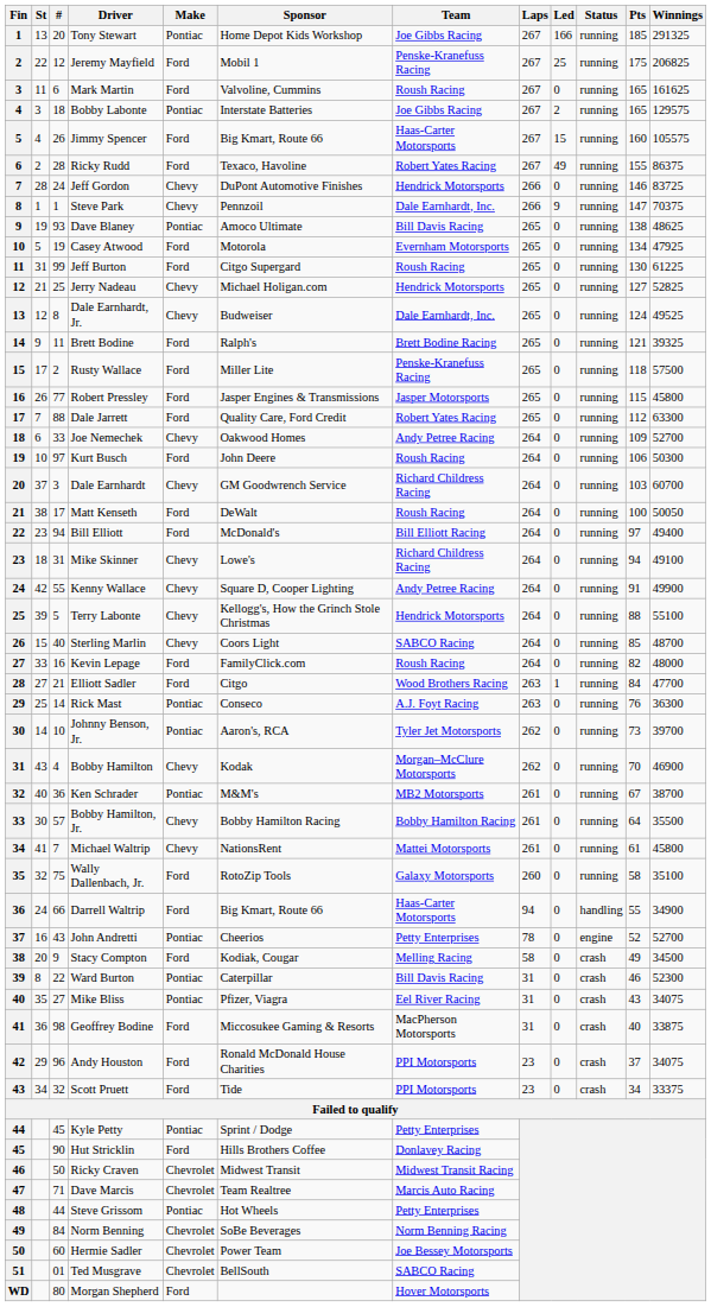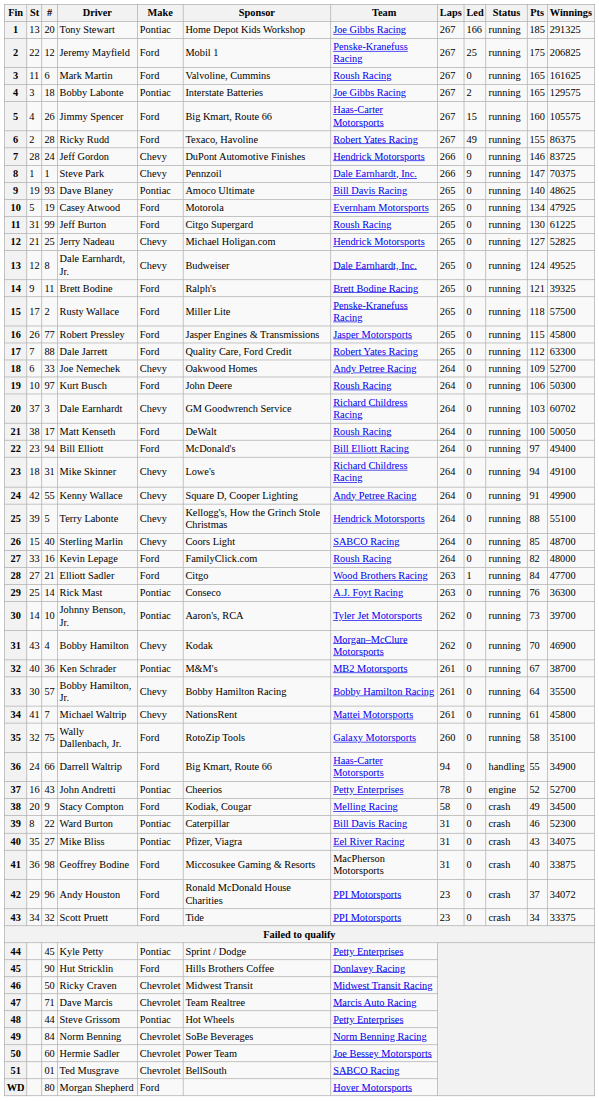 <table class="wikitable" style="font-size:95%">
 <tr>
 <th>Fin</th>
 <th>St</th>
 <th>#</th>
 <th>Driver</th>
 <th>Make</th>
 <th>Sponsor</th>
 <th>Team</th>
 <th>Laps</th>
 <th>Led</th>
 <th>Status</th>
 <th>Pts</th>
 <th>Winnings</th>
 </tr>
 <tr>
 <th>1</th>
 <td>13</td>
 <td>20</td>
 <td>Tony Stewart</td>
 <td>Pontiac</td>
 <td>Home Depot Kids Workshop</td>
 <td><a href='#'>Joe Gibbs Racing</a></td>
 <td>267</td>
 <td>166</td>
 <td>running</td>
 <td>185</td>
 <td>291325</td>
 </tr>
 <tr>
 <th>2</th>
 <td>22</td>
 <td>12</td>
 <td>Jeremy Mayfield</td>
 <td>Ford</td>
 <td>Mobil 1</td>
 <td><a href='#'>Penske-Kranefuss Racing</a></td>
 <td>267</td>
 <td>25</td>
 <td>running</td>
 <td>175</td>
 <td>206825</td>
 </tr>
 <tr>
 <th>3</th>
 <td>11</td>
 <td>6</td>
 <td>Mark Martin</td>
 <td>Ford</td>
 <td>Valvoline, Cummins</td>
 <td><a href='#'>Roush Racing</a></td>
 <td>267</td>
 <td>0</td>
 <td>running</td>
 <td>165</td>
 <td>161625</td>
 </tr>
 <tr>
 <th>4</th>
 <td>3</td>
 <td>18</td>
 <td>Bobby Labonte</td>
 <td>Pontiac</td>
 <td>Interstate Batteries</td>
 <td><a href='#'>Joe Gibbs Racing</a></td>
 <td>267</td>
 <td>2</td>
 <td>running</td>
 <td>165</td>
 <td>129575</td>
 </tr>
 <tr>
 <th>5</th>
 <td>4</td>
 <td>26</td>
 <td>Jimmy Spencer</td>
 <td>Ford</td>
 <td>Big Kmart, Route 66</td>
 <td><a href='#'>Haas-Carter Motorsports</a></td>
 <td>267</td>
 <td>15</td>
 <td>running</td>
 <td>160</td>
 <td>105575</td>
 </tr>
 <tr>
 <th>6</th>
 <td>2</td>
 <td>28</td>
 <td>Ricky Rudd</td>
 <td>Ford</td>
 <td>Texaco, Havoline</td>
 <td><a href='#'>Robert Yates Racing</a></td>
 <td>267</td>
 <td>49</td>
 <td>running</td>
 <td>155</td>
 <td>86375</td>
 </tr>
 <tr>
 <th>7</th>
 <td>28</td>
 <td>24</td>
 <td>Jeff Gordon</td>
 <td>Chevy</td>
 <td>DuPont Automotive Finishes</td>
 <td><a href='#'>Hendrick Motorsports</a></td>
 <td>266</td>
 <td>0</td>
 <td>running</td>
 <td>146</td>
 <td>83725</td>
 </tr>
 <tr>
 <th>8</th>
 <td>1</td>
 <td>1</td>
 <td>Steve Park</td>
 <td>Chevy</td>
 <td>Pennzoil</td>
 <td><a href='#'>Dale Earnhardt, Inc.</a></td>
 <td>266</td>
 <td>9</td>
 <td>running</td>
 <td>147</td>
 <td>70375</td>
 </tr>
 <tr>
 <th>9</th>
 <td>19</td>
 <td>93</td>
 <td>Dave Blaney</td>
 <td>Pontiac</td>
 <td>Amoco Ultimate</td>
 <td><a href='#'>Bill Davis Racing</a></td>
 <td>265</td>
 <td>0</td>
 <td>running</td>
-<td>138</td>
+<td>140</td>
 <td>48625</td>
 </tr>
 <tr>
 <th>10</th>
 <td>5</td>
 <td>19</td>
 <td>Casey Atwood</td>
 <td>Ford</td>
 <td>Motorola</td>
 <td><a href='#'>Evernham Motorsports</a></td>
 <td>265</td>
 <td>0</td>
 <td>running</td>
 <td>134</td>
 <td>47925</td>
 </tr>
 <tr>
 <th>11</th>
 <td>31</td>
 <td>99</td>
 <td>Jeff Burton</td>
 <td>Ford</td>
 <td>Citgo Supergard</td>
 <td><a href='#'>Roush Racing</a></td>
 <td>265</td>
 <td>0</td>
 <td>running</td>
 <td>130</td>
 <td>61225</td>
 </tr>
 <tr>
 <th>12</th>
 <td>21</td>
 <td>25</td>
 <td>Jerry Nadeau</td>
 <td>Chevy</td>
 <td>Michael Holigan.com</td>
 <td><a href='#'>Hendrick Motorsports</a></td>
 <td>265</td>
 <td>0</td>
 <td>running</td>
 <td>127</td>
 <td>52825</td>
 </tr>
 <tr>
 <th>13</th>
 <td>12</td>
 <td>8</td>
 <td>Dale Earnhardt, Jr.</td>
 <td>Chevy</td>
 <td>Budweiser</td>
 <td><a href='#'>Dale Earnhardt, Inc.</a></td>
 <td>265</td>
 <td>0</td>
 <td>running</td>
 <td>124</td>
 <td>49525</td>
 </tr>
 <tr>
 <th>14</th>
 <td>9</td>
 <td>11</td>
 <td>Brett Bodine</td>
 <td>Ford</td>
 <td>Ralph's</td>
 <td><a href='#'>Brett Bodine Racing</a></td>
 <td>265</td>
 <td>0</td>
 <td>running</td>
 <td>121</td>
 <td>39325</td>
 </tr>
 <tr>
 <th>15</th>
 <td>17</td>
 <td>2</td>
 <td>Rusty Wallace</td>
 <td>Ford</td>
 <td>Miller Lite</td>
 <td><a href='#'>Penske-Kranefuss Racing</a></td>
 <td>265</td>
 <td>0</td>
 <td>running</td>
 <td>118</td>
 <td>57500</td>
 </tr>
 <tr>
 <th>16</th>
 <td>26</td>
 <td>77</td>
 <td>Robert Pressley</td>
 <td>Ford</td>
 <td>Jasper Engines & Transmissions</td>
 <td><a href='#'>Jasper Motorsports</a></td>
 <td>265</td>
 <td>0</td>
 <td>running</td>
 <td>115</td>
 <td>45800</td>
 </tr>
 <tr>
 <th>17</th>
 <td>7</td>
 <td>88</td>
 <td>Dale Jarrett</td>
 <td>Ford</td>
 <td>Quality Care, Ford Credit</td>
 <td><a href='#'>Robert Yates Racing</a></td>
 <td>265</td>
 <td>0</td>
 <td>running</td>
 <td>112</td>
 <td>63300</td>
 </tr>
 <tr>
 <th>18</th>
 <td>6</td>
 <td>33</td>
 <td>Joe Nemechek</td>
 <td>Chevy</td>
 <td>Oakwood Homes</td>
 <td><a href='#'>Andy Petree Racing</a></td>
 <td>264</td>
 <td>0</td>
 <td>running</td>
 <td>109</td>
 <td>52700</td>
 </tr>
 <tr>
 <th>19</th>
 <td>10</td>
 <td>97</td>
 <td>Kurt Busch</td>
 <td>Ford</td>
 <td>John Deere</td>
 <td><a href='#'>Roush Racing</a></td>
 <td>264</td>
 <td>0</td>
 <td>running</td>
 <td>106</td>
 <td>50300</td>
 </tr>
 <tr>
 <th>20</th>
 <td>37</td>
 <td>3</td>
 <td>Dale Earnhardt</td>
 <td>Chevy</td>
 <td>GM Goodwrench Service</td>
 <td><a href='#'>Richard Childress Racing</a></td>
 <td>264</td>
 <td>0</td>
 <td>running</td>
 <td>103</td>
-<td>60700</td>
+<td>60702</td>
 </tr>
 <tr>
 <th>21</th>
 <td>38</td>
 <td>17</td>
 <td>Matt Kenseth</td>
 <td>Ford</td>
 <td>DeWalt</td>
 <td><a href='#'>Roush Racing</a></td>
 <td>264</td>
 <td>0</td>
 <td>running</td>
 <td>100</td>
 <td>50050</td>
 </tr>
 <tr>
 <th>22</th>
 <td>23</td>
 <td>94</td>
 <td>Bill Elliott</td>
 <td>Ford</td>
 <td>McDonald's</td>
 <td><a href='#'>Bill Elliott Racing</a></td>
 <td>264</td>
 <td>0</td>
 <td>running</td>
 <td>97</td>
 <td>49400</td>
 </tr>
 <tr>
 <th>23</th>
 <td>18</td>
 <td>31</td>
 <td>Mike Skinner</td>
 <td>Chevy</td>
 <td>Lowe's</td>
 <td><a href='#'>Richard Childress Racing</a></td>
 <td>264</td>
 <td>0</td>
 <td>running</td>
 <td>94</td>
 <td>49100</td>
 </tr>
 <tr>
 <th>24</th>
 <td>42</td>
 <td>55</td>
 <td>Kenny Wallace</td>
 <td>Chevy</td>
 <td>Square D, Cooper Lighting</td>
 <td><a href='#'>Andy Petree Racing</a></td>
 <td>264</td>
 <td>0</td>
 <td>running</td>
 <td>91</td>
 <td>49900</td>
 </tr>
 <tr>
 <th>25</th>
 <td>39</td>
 <td>5</td>
 <td>Terry Labonte</td>
 <td>Chevy</td>
 <td>Kellogg's, How the Grinch Stole Christmas</td>
 <td><a href='#'>Hendrick Motorsports</a></td>
 <td>264</td>
 <td>0</td>
 <td>running</td>
 <td>88</td>
 <td>55100</td>
 </tr>
 <tr>
 <th>26</th>
 <td>15</td>
 <td>40</td>
 <td>Sterling Marlin</td>
 <td>Chevy</td>
 <td>Coors Light</td>
 <td><a href='#'>SABCO Racing</a></td>
 <td>264</td>
 <td>0</td>
 <td>running</td>
 <td>85</td>
 <td>48700</td>
 </tr>
 <tr>
 <th>27</th>
 <td>33</td>
 <td>16</td>
 <td>Kevin Lepage</td>
 <td>Ford</td>
 <td>FamilyClick.com</td>
 <td><a href='#'>Roush Racing</a></td>
 <td>264</td>
 <td>0</td>
 <td>running</td>
 <td>82</td>
 <td>48000</td>
 </tr>
 <tr>
 <th>28</th>
 <td>27</td>
 <td>21</td>
 <td>Elliott Sadler</td>
 <td>Ford</td>
 <td>Citgo</td>
 <td><a href='#'>Wood Brothers Racing</a></td>
 <td>263</td>
 <td>1</td>
 <td>running</td>
 <td>84</td>
 <td>47700</td>
 </tr>
 <tr>
 <th>29</th>
 <td>25</td>
 <td>14</td>
 <td>Rick Mast</td>
 <td>Pontiac</td>
 <td>Conseco</td>
 <td><a href='#'>A.J. Foyt Racing</a></td>
 <td>263</td>
 <td>0</td>
 <td>running</td>
 <td>76</td>
 <td>36300</td>
 </tr>
 <tr>
 <th>30</th>
 <td>14</td>
 <td>10</td>
 <td>Johnny Benson, Jr.</td>
 <td>Pontiac</td>
 <td>Aaron's, RCA</td>
 <td><a href='#'>Tyler Jet Motorsports</a></td>
 <td>262</td>
 <td>0</td>
 <td>running</td>
 <td>73</td>
 <td>39700</td>
 </tr>
 <tr>
 <th>31</th>
 <td>43</td>
 <td>4</td>
 <td>Bobby Hamilton</td>
 <td>Chevy</td>
 <td>Kodak</td>
 <td><a href='#'>Morgan–McClure Motorsports</a></td>
 <td>262</td>
 <td>0</td>
 <td>running</td>
 <td>70</td>
 <td>46900</td>
 </tr>
 <tr>
 <th>32</th>
 <td>40</td>
 <td>36</td>
 <td>Ken Schrader</td>
 <td>Pontiac</td>
 <td>M&M's</td>
 <td><a href='#'>MB2 Motorsports</a></td>
 <td>261</td>
 <td>0</td>
 <td>running</td>
 <td>67</td>
 <td>38700</td>
 </tr>
 <tr>
 <th>33</th>
 <td>30</td>
 <td>57</td>
 <td>Bobby Hamilton, Jr.</td>
 <td>Chevy</td>
 <td>Bobby Hamilton Racing</td>
 <td><a href='#'>Bobby Hamilton Racing</a></td>
 <td>261</td>
 <td>0</td>
 <td>running</td>
 <td>64</td>
 <td>35500</td>
 </tr>
 <tr>
 <th>34</th>
 <td>41</td>
 <td>7</td>
 <td>Michael Waltrip</td>
 <td>Chevy</td>
 <td>NationsRent</td>
 <td><a href='#'>Mattei Motorsports</a></td>
 <td>261</td>
 <td>0</td>
 <td>running</td>
 <td>61</td>
 <td>45800</td>
 </tr>
 <tr>
 <th>35</th>
 <td>32</td>
 <td>75</td>
 <td>Wally Dallenbach, Jr.</td>
 <td>Ford</td>
 <td>RotoZip Tools</td>
 <td><a href='#'>Galaxy Motorsports</a></td>
 <td>260</td>
 <td>0</td>
 <td>running</td>
 <td>58</td>
 <td>35100</td>
 </tr>
 <tr>
 <th>36</th>
 <td>24</td>
 <td>66</td>
 <td>Darrell Waltrip</td>
 <td>Ford</td>
 <td>Big Kmart, Route 66</td>
 <td><a href='#'>Haas-Carter Motorsports</a></td>
 <td>94</td>
 <td>0</td>
 <td>handling</td>
 <td>55</td>
 <td>34900</td>
 </tr>
 <tr>
 <th>37</th>
 <td>16</td>
 <td>43</td>
 <td>John Andretti</td>
 <td>Pontiac</td>
 <td>Cheerios</td>
 <td><a href='#'>Petty Enterprises</a></td>
 <td>78</td>
 <td>0</td>
 <td>engine</td>
 <td>52</td>
 <td>52700</td>
 </tr>
 <tr>
 <th>38</th>
 <td>20</td>
 <td>9</td>
 <td>Stacy Compton</td>
 <td>Ford</td>
 <td>Kodiak, Cougar</td>
 <td><a href='#'>Melling Racing</a></td>
 <td>58</td>
 <td>0</td>
 <td>crash</td>
 <td>49</td>
 <td>34500</td>
 </tr>
 <tr>
 <th>39</th>
 <td>8</td>
 <td>22</td>
 <td>Ward Burton</td>
 <td>Pontiac</td>
 <td>Caterpillar</td>
 <td><a href='#'>Bill Davis Racing</a></td>
 <td>31</td>
 <td>0</td>
 <td>crash</td>
 <td>46</td>
 <td>52300</td>
 </tr>
 <tr>
 <th>40</th>
 <td>35</td>
 <td>27</td>
 <td>Mike Bliss</td>
 <td>Pontiac</td>
 <td>Pfizer, Viagra</td>
 <td><a href='#'>Eel River Racing</a></td>
 <td>31</td>
 <td>0</td>
 <td>crash</td>
 <td>43</td>
 <td>34075</td>
 </tr>
 <tr>
 <th>41</th>
 <td>36</td>
 <td>98</td>
 <td>Geoffrey Bodine</td>
 <td>Ford</td>
 <td>Miccosukee Gaming & Resorts</td>
 <td>MacPherson Motorsports</td>
 <td>31</td>
 <td>0</td>
 <td>crash</td>
 <td>40</td>
 <td>33875</td>
 </tr>
 <tr>
 <th>42</th>
 <td>29</td>
 <td>96</td>
 <td>Andy Houston</td>
 <td>Ford</td>
 <td>Ronald McDonald House Charities</td>
 <td><a href='#'>PPI Motorsports</a></td>
 <td>23</td>
 <td>0</td>
 <td>crash</td>
 <td>37</td>
-<td>34075</td>
+<td>34072</td>
 </tr>
 <tr>
 <th>43</th>
 <td>34</td>
 <td>32</td>
 <td>Scott Pruett</td>
 <td>Ford</td>
 <td>Tide</td>
 <td><a href='#'>PPI Motorsports</a></td>
 <td>23</td>
 <td>0</td>
 <td>crash</td>
 <td>34</td>
 <td>33375</td>
 </tr>
 <tr>
 <th colspan="12">Failed to qualify</th>
 </tr>
 <tr>
 <th>44</th>
 <td></td>
 <td>45</td>
 <td>Kyle Petty</td>
 <td>Pontiac</td>
 <td>Sprint / Dodge</td>
 <td><a href='#'>Petty Enterprises</a></td>
 <th colspan="5" rowspan="9"></th>
 </tr>
 <tr>
 <th>45</th>
 <td></td>
 <td>90</td>
 <td>Hut Stricklin</td>
 <td>Ford</td>
 <td>Hills Brothers Coffee</td>
 <td><a href='#'>Donlavey Racing</a></td>
 </tr>
 <tr>
 <th>46</th>
 <td></td>
 <td>50</td>
 <td>Ricky Craven</td>
 <td>Chevrolet</td>
 <td>Midwest Transit</td>
 <td><a href='#'>Midwest Transit Racing</a></td>
 </tr>
 <tr>
 <th>47</th>
 <td></td>
 <td>71</td>
 <td>Dave Marcis</td>
 <td>Chevrolet</td>
 <td>Team Realtree</td>
 <td><a href='#'>Marcis Auto Racing</a></td>
 </tr>
 <tr>
 <th>48</th>
 <td></td>
 <td>44</td>
 <td>Steve Grissom</td>
 <td>Pontiac</td>
 <td>Hot Wheels</td>
 <td><a href='#'>Petty Enterprises</a></td>
 </tr>
 <tr>
 <th>49</th>
 <td></td>
 <td>84</td>
 <td>Norm Benning</td>
 <td>Chevrolet</td>
 <td>SoBe Beverages</td>
 <td><a href='#'>Norm Benning Racing</a></td>
 </tr>
 <tr>
 <th>50</th>
 <td></td>
 <td>60</td>
 <td>Hermie Sadler</td>
 <td>Chevrolet</td>
 <td>Power Team</td>
 <td><a href='#'>Joe Bessey Motorsports</a></td>
 </tr>
 <tr>
 <th>51</th>
 <td></td>
 <td>01</td>
 <td>Ted Musgrave</td>
 <td>Chevrolet</td>
 <td>BellSouth</td>
 <td><a href='#'>SABCO Racing</a></td>
 </tr>
 <tr>
 <th>WD</th>
 <td></td>
 <td>80</td>
 <td>Morgan Shepherd</td>
 <td>Ford</td>
 <td></td>
 <td><a href='#'>Hover Motorsports</a></td>
 </tr>
 </table>
